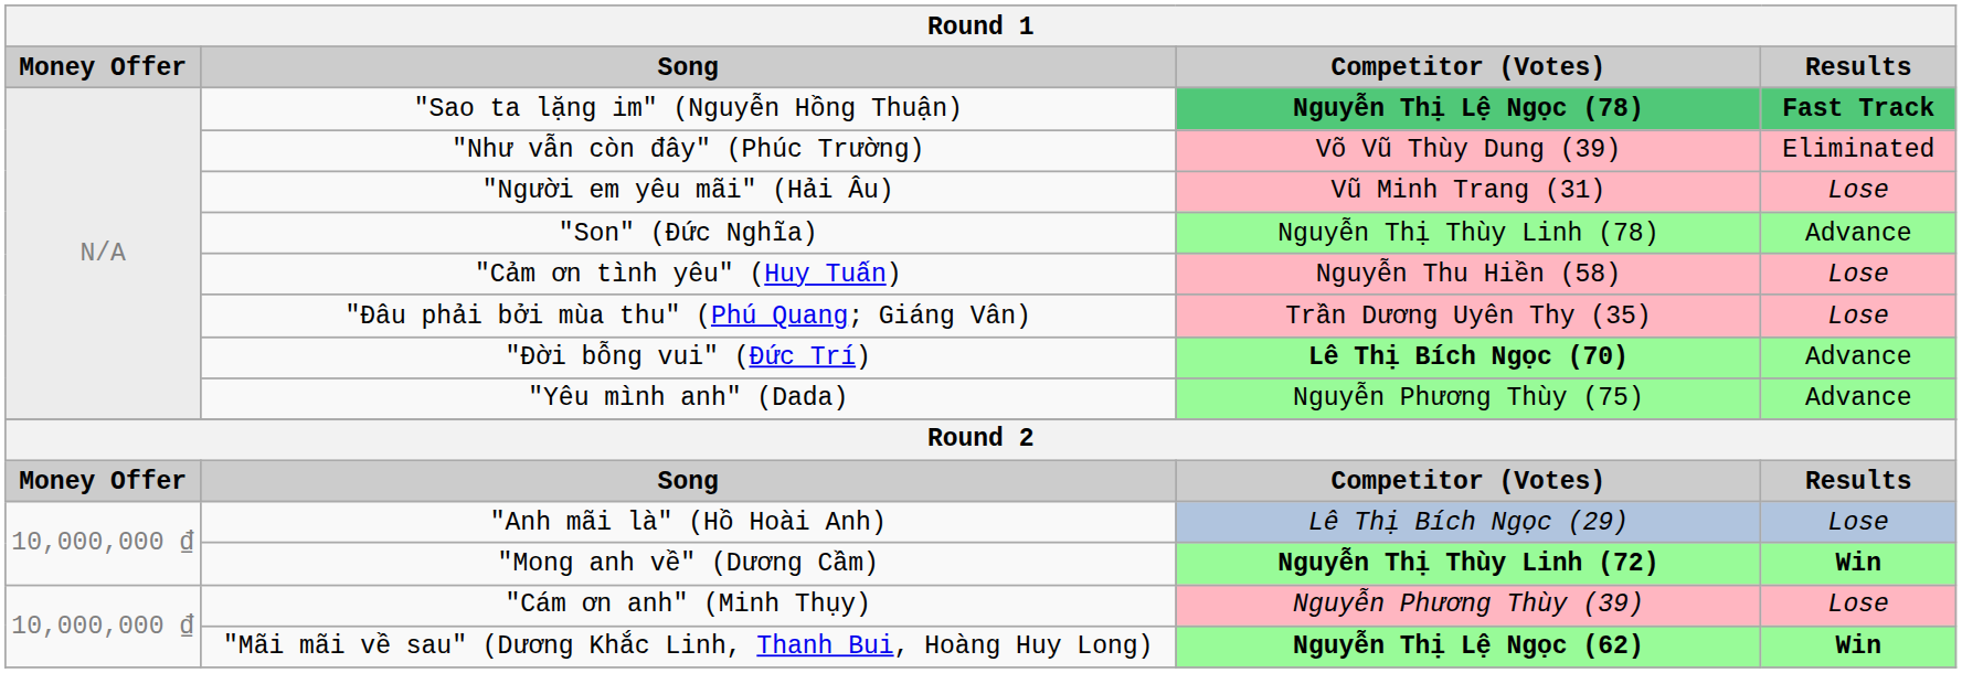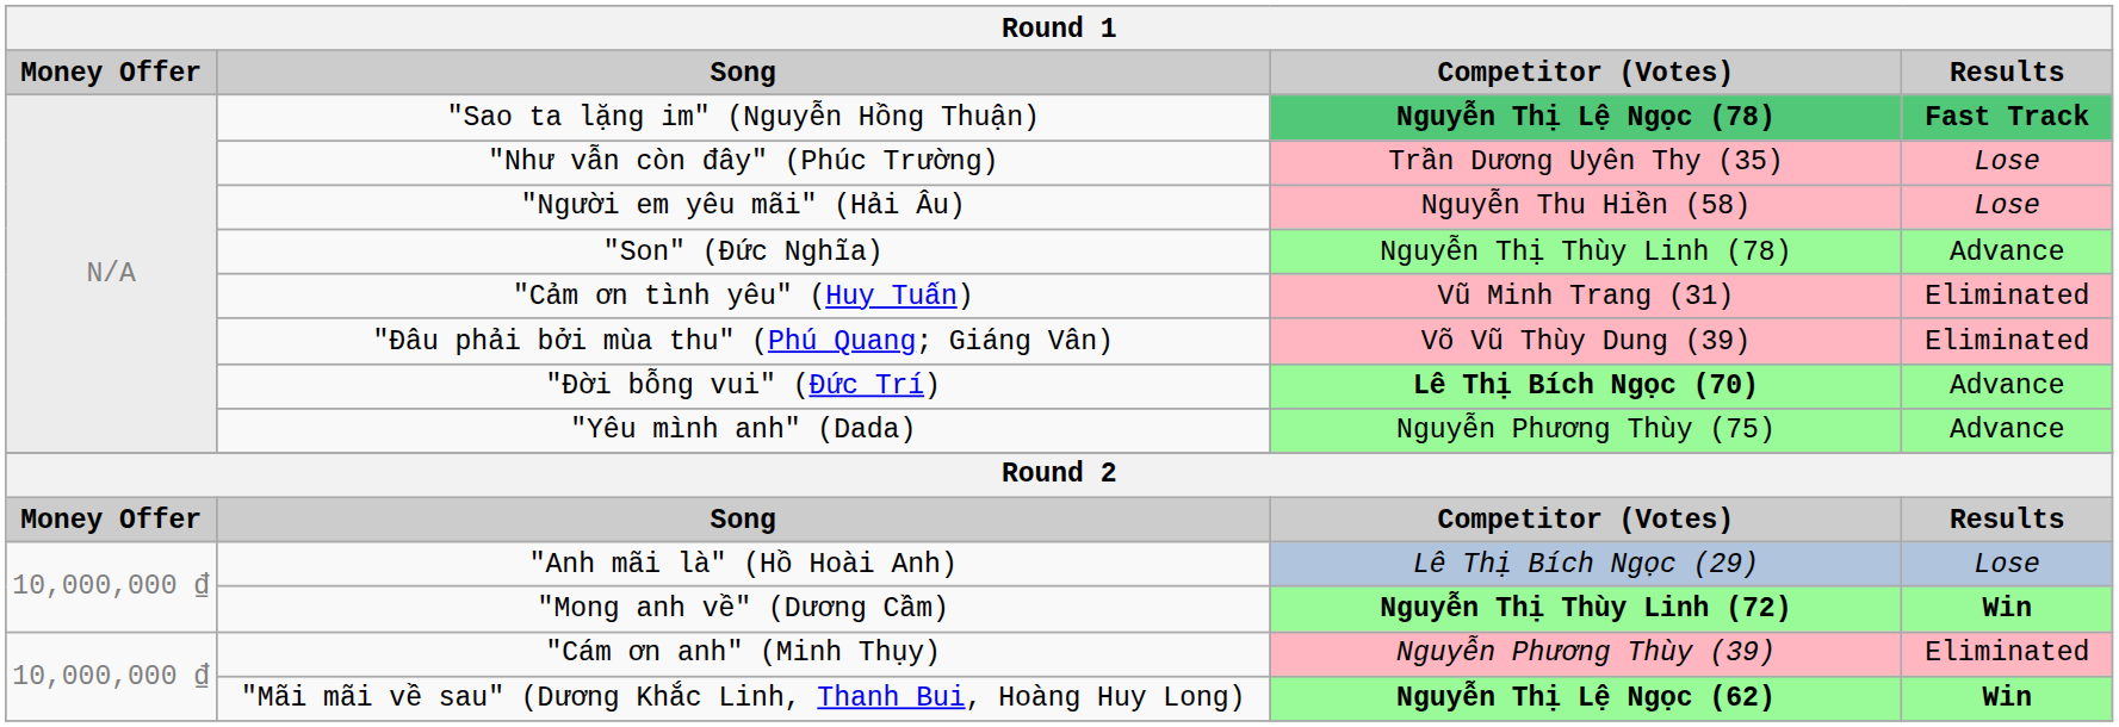 <table class="wikitable" style="text-align:center;">
 <tr>
 <th colspan=5>Round 1</th>
 </tr>
 <tr>
 <td bgcolor="#CCCCCC" align="center" width="10%"><strong>Money Offer</strong></td>
 <td bgcolor="#CCCCCC" align="center" width="50%"><strong>Song</strong></td>
 <td bgcolor="#CCCCCC" align="center" width="30%"><strong>Competitor (Votes)</strong></td>
 <td bgcolor="#CCCCCC" align="center" width="10"><strong>Results</strong></td>
 </tr>
 <tr>
 <td rowspan=8 style="background: #ececec; color: grey; vertical-align: middle; text-align: center; " class="table-na">N/A</td>
 <td>"Sao ta lặng im" (Nguyễn Hồng Thuận)</td>
 <td bgcolor="#50C878"><strong>Nguyễn Thị Lệ Ngọc (78)</strong></td>
 <td bgcolor="#50C878"><strong>Fast Track</strong></td>
 </tr>
 <tr>
 <td>"Như vẫn còn đây" (Phúc Trường)</td>
-<td bgcolor="lightpink">Võ Vũ Thùy Dung (39)</td>
-<td bgcolor="lightpink">Eliminated</td>
+<td bgcolor="lightpink">Trần Dương Uyên Thy (35)</td>
+<td bgcolor="lightpink"><em>Lose</em></td>
 </tr>
 <tr>
 <td>"Người em yêu mãi" (Hải Âu)</td>
-<td bgcolor="lightpink">Vũ Minh Trang (31)</td>
+<td bgcolor="lightpink">Nguyễn Thu Hiền (58)</td>
 <td bgcolor="lightpink"><em>Lose</em></td>
 </tr>
 <tr>
 <td>"Son" (Đức Nghĩa)</td>
 <td bgcolor="palegreen">Nguyễn Thị Thùy Linh (78)</td>
 <td bgcolor="palegreen">Advance</td>
 </tr>
 <tr>
 <td>"Cảm ơn tình yêu" (<a href='#'>Huy Tuấn</a>)</td>
-<td bgcolor="lightpink">Nguyễn Thu Hiền (58)</td>
-<td bgcolor="lightpink"><em>Lose</em></td>
+<td bgcolor="lightpink">Vũ Minh Trang (31)</td>
+<td bgcolor="lightpink">Eliminated</td>
 </tr>
 <tr>
 <td>"Đâu phải bởi mùa thu" (<a href='#'>Phú Quang</a>; Giáng Vân)</td>
-<td bgcolor="lightpink">Trần Dương Uyên Thy (35)</td>
-<td bgcolor="lightpink"><em>Lose</em></td>
+<td bgcolor="lightpink">Võ Vũ Thùy Dung (39)</td>
+<td bgcolor="lightpink">Eliminated</td>
 </tr>
 <tr>
 <td>"Đời bỗng vui" (<a href='#'>Đức Trí</a>)</td>
 <td bgcolor="palegreen"><strong>Lê Thị Bích Ngọc (70)</strong></td>
 <td bgcolor="palegreen">Advance</td>
 </tr>
 <tr>
 <td>"Yêu mình anh" (Dada)</td>
 <td bgcolor="palegreen">Nguyễn Phương Thùy (75)</td>
 <td bgcolor="palegreen">Advance</td>
 </tr>
 <tr>
 </tr>
 <tr>
 <th colspan=5>Round 2</th>
 </tr>
 <tr>
 <td bgcolor="#CCCCCC" align="center" width="10%"><strong>Money Offer</strong></td>
 <td bgcolor="#CCCCCC" align="center" width="50%"><strong>Song</strong></td>
 <td bgcolor="#CCCCCC" align="center" width="30%"><strong>Competitor (Votes)</strong></td>
 <td bgcolor="#CCCCCC" align="center" width="10"><strong>Results</strong></td>
 </tr>
 <tr>
 <td rowspan=2 style="color: grey; vertical-align: middle; text-align: center; " class="table-na">10,000,000 ₫</td>
 <td>"Anh mãi là" (Hồ Hoài Anh)</td>
 <td bgcolor="lightsteelblue"><em>Lê Thị Bích Ngọc (29)</em></td>
 <td bgcolor="lightsteelblue"><em>Lose</em></td>
 </tr>
 <tr>
 <td>"Mong anh về" (Dương Cầm)</td>
 <td bgcolor="palegreen"><strong>Nguyễn Thị Thùy Linh (72)</strong></td>
 <td bgcolor="palegreen"><strong>Win</strong></td>
 </tr>
 <tr>
 <td rowspan=2 style="color: grey; vertical-align: middle; text-align: center; " class="table-na">10,000,000 ₫</td>
 <td>"Cám ơn anh" (Minh Thụy)</td>
 <td bgcolor="lightpink"><em>Nguyễn Phương Thùy (39)</em></td>
-<td bgcolor="lightpink"><em>Lose</em></td>
+<td bgcolor="lightpink">Eliminated</td>
 </tr>
 <tr>
 <td>"Mãi mãi về sau" (Dương Khắc Linh, <a href='#'>Thanh Bui</a>, Hoàng Huy Long)</td>
 <td bgcolor="palegreen"><strong>Nguyễn Thị Lệ Ngọc (62)</strong></td>
 <td bgcolor="palegreen"><strong>Win</strong></td>
 </tr>
 </table>
